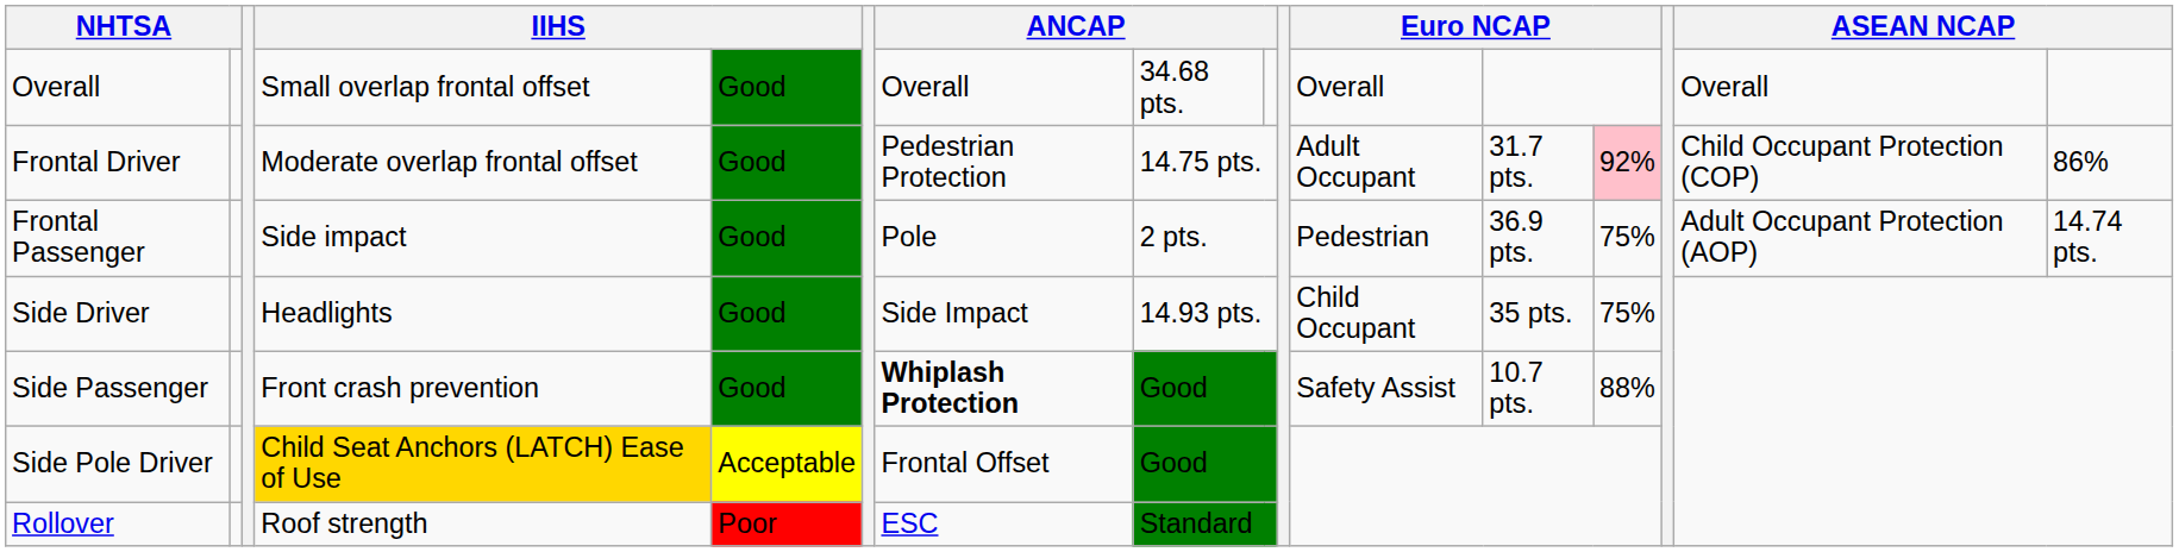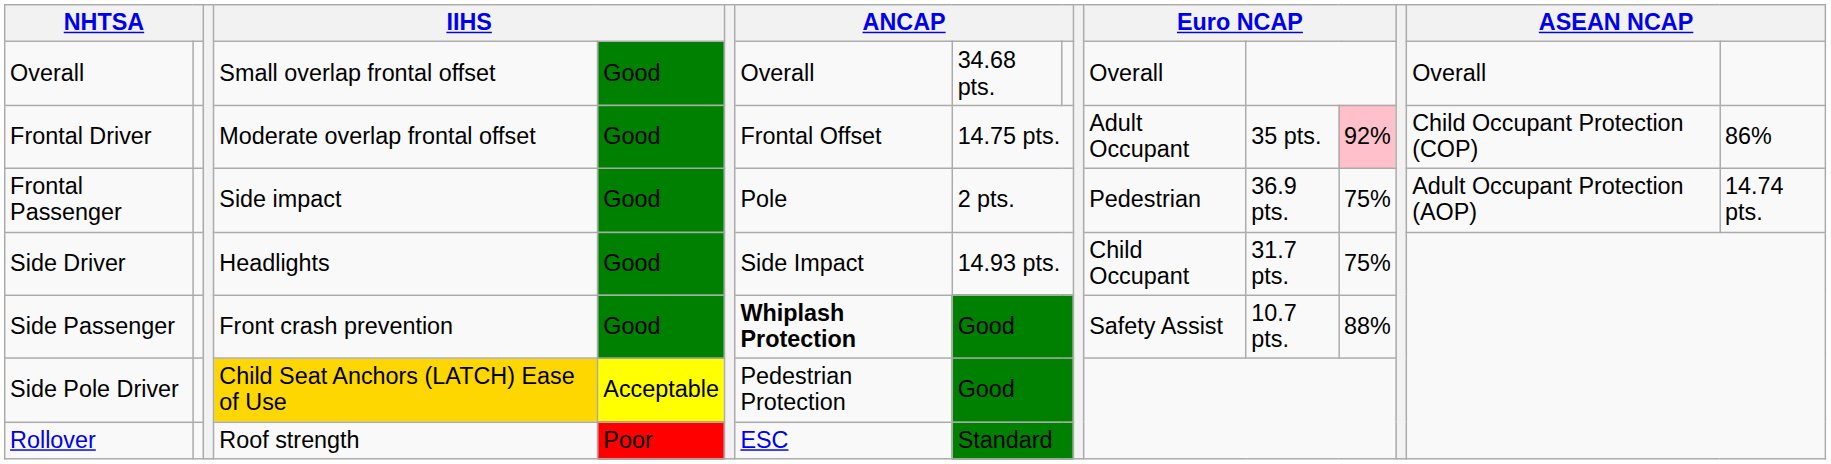 <table class="wikitable">
 <tr>
 <th colspan="2"><a href='#'>NHTSA</a></th>
 <th rowspan="8"></th>
 <th colspan="2"><a href='#'>IIHS</a></th>
 <th rowspan="8"></th>
 <th colspan="3"><a href='#'>ANCAP</a></th>
 <th rowspan="8"></th>
 <th colspan="3"><a href='#'>Euro NCAP</a></th>
 <th rowspan="8"></th>
 <th colspan="3"><a href='#'>ASEAN NCAP</a></th>
 </tr>
 <tr>
 <td>Overall</td>
 <td></td>
 <td>Small overlap frontal offset</td>
 <td style="background: green">Good</td>
 <td>Overall</td>
 <td>34.68 pts.</td>
 <td></td>
 <td>Overall</td>
 <td colspan="2"></td>
 <td>Overall</td>
 <td></td>
 </tr>
 <tr>
 <td>Frontal Driver</td>
 <td></td>
 <td>Moderate overlap frontal offset</td>
 <td style="background: green">Good</td>
-<td>Pedestrian Protection</td>
+<td>Frontal Offset</td>
 <td colspan="2">14.75 pts.</td>
 <td>Adult Occupant</td>
-<td>31.7 pts.</td>
+<td>35 pts.</td>
 <td style="background: pink;">92%</td>
 <td>Child Occupant Protection (COP)</td>
 <td>86%</td>
 </tr>
 <tr>
 <td>Frontal Passenger</td>
 <td></td>
 <td>Side impact</td>
 <td style="background: green">Good</td>
 <td>Pole</td>
 <td colspan="2">2 pts.</td>
 <td>Pedestrian</td>
 <td>36.9 pts.</td>
 <td>75%</td>
 <td>Adult Occupant Protection (AOP)</td>
 <td>14.74 pts.</td>
 </tr>
 <tr>
 <td>Side Driver</td>
 <td></td>
 <td>Headlights</td>
 <td style="background: green">Good</td>
 <td>Side Impact</td>
 <td colspan="2">14.93 pts.</td>
 <td>Child Occupant</td>
-<td>35 pts.</td>
+<td>31.7 pts.</td>
 <td>75%</td>
 <td colspan="2" rowspan="4"></td>
 </tr>
 <tr>
 <td>Side Passenger</td>
 <td></td>
 <td>Front crash prevention</td>
 <td style="background: green">Good</td>
 <td><strong>Whiplash Protection</strong></td>
 <td colspan="2" style="background: green">Good</td>
 <td>Safety Assist</td>
 <td>10.7 pts.</td>
 <td>88%</td>
 </tr>
 <tr>
 <td>Side Pole Driver</td>
 <td></td>
 <td style="background: gold;">Child Seat  Anchors (LATCH) Ease of Use</td>
 <td style="background: yellow">Acceptable</td>
-<td>Frontal Offset</td>
+<td>Pedestrian Protection</td>
 <td colspan="2" style="background: green">Good</td>
 <td colspan="3" rowspan="2"></td>
 </tr>
 <tr>
 <td><a href='#'>Rollover</a></td>
 <td></td>
 <td>Roof strength</td>
 <td style="background: red">Poor</td>
 <td><a href='#'>ESC</a></td>
 <td colspan="2" style="background: green">Standard</td>
 </tr>
 </table>
